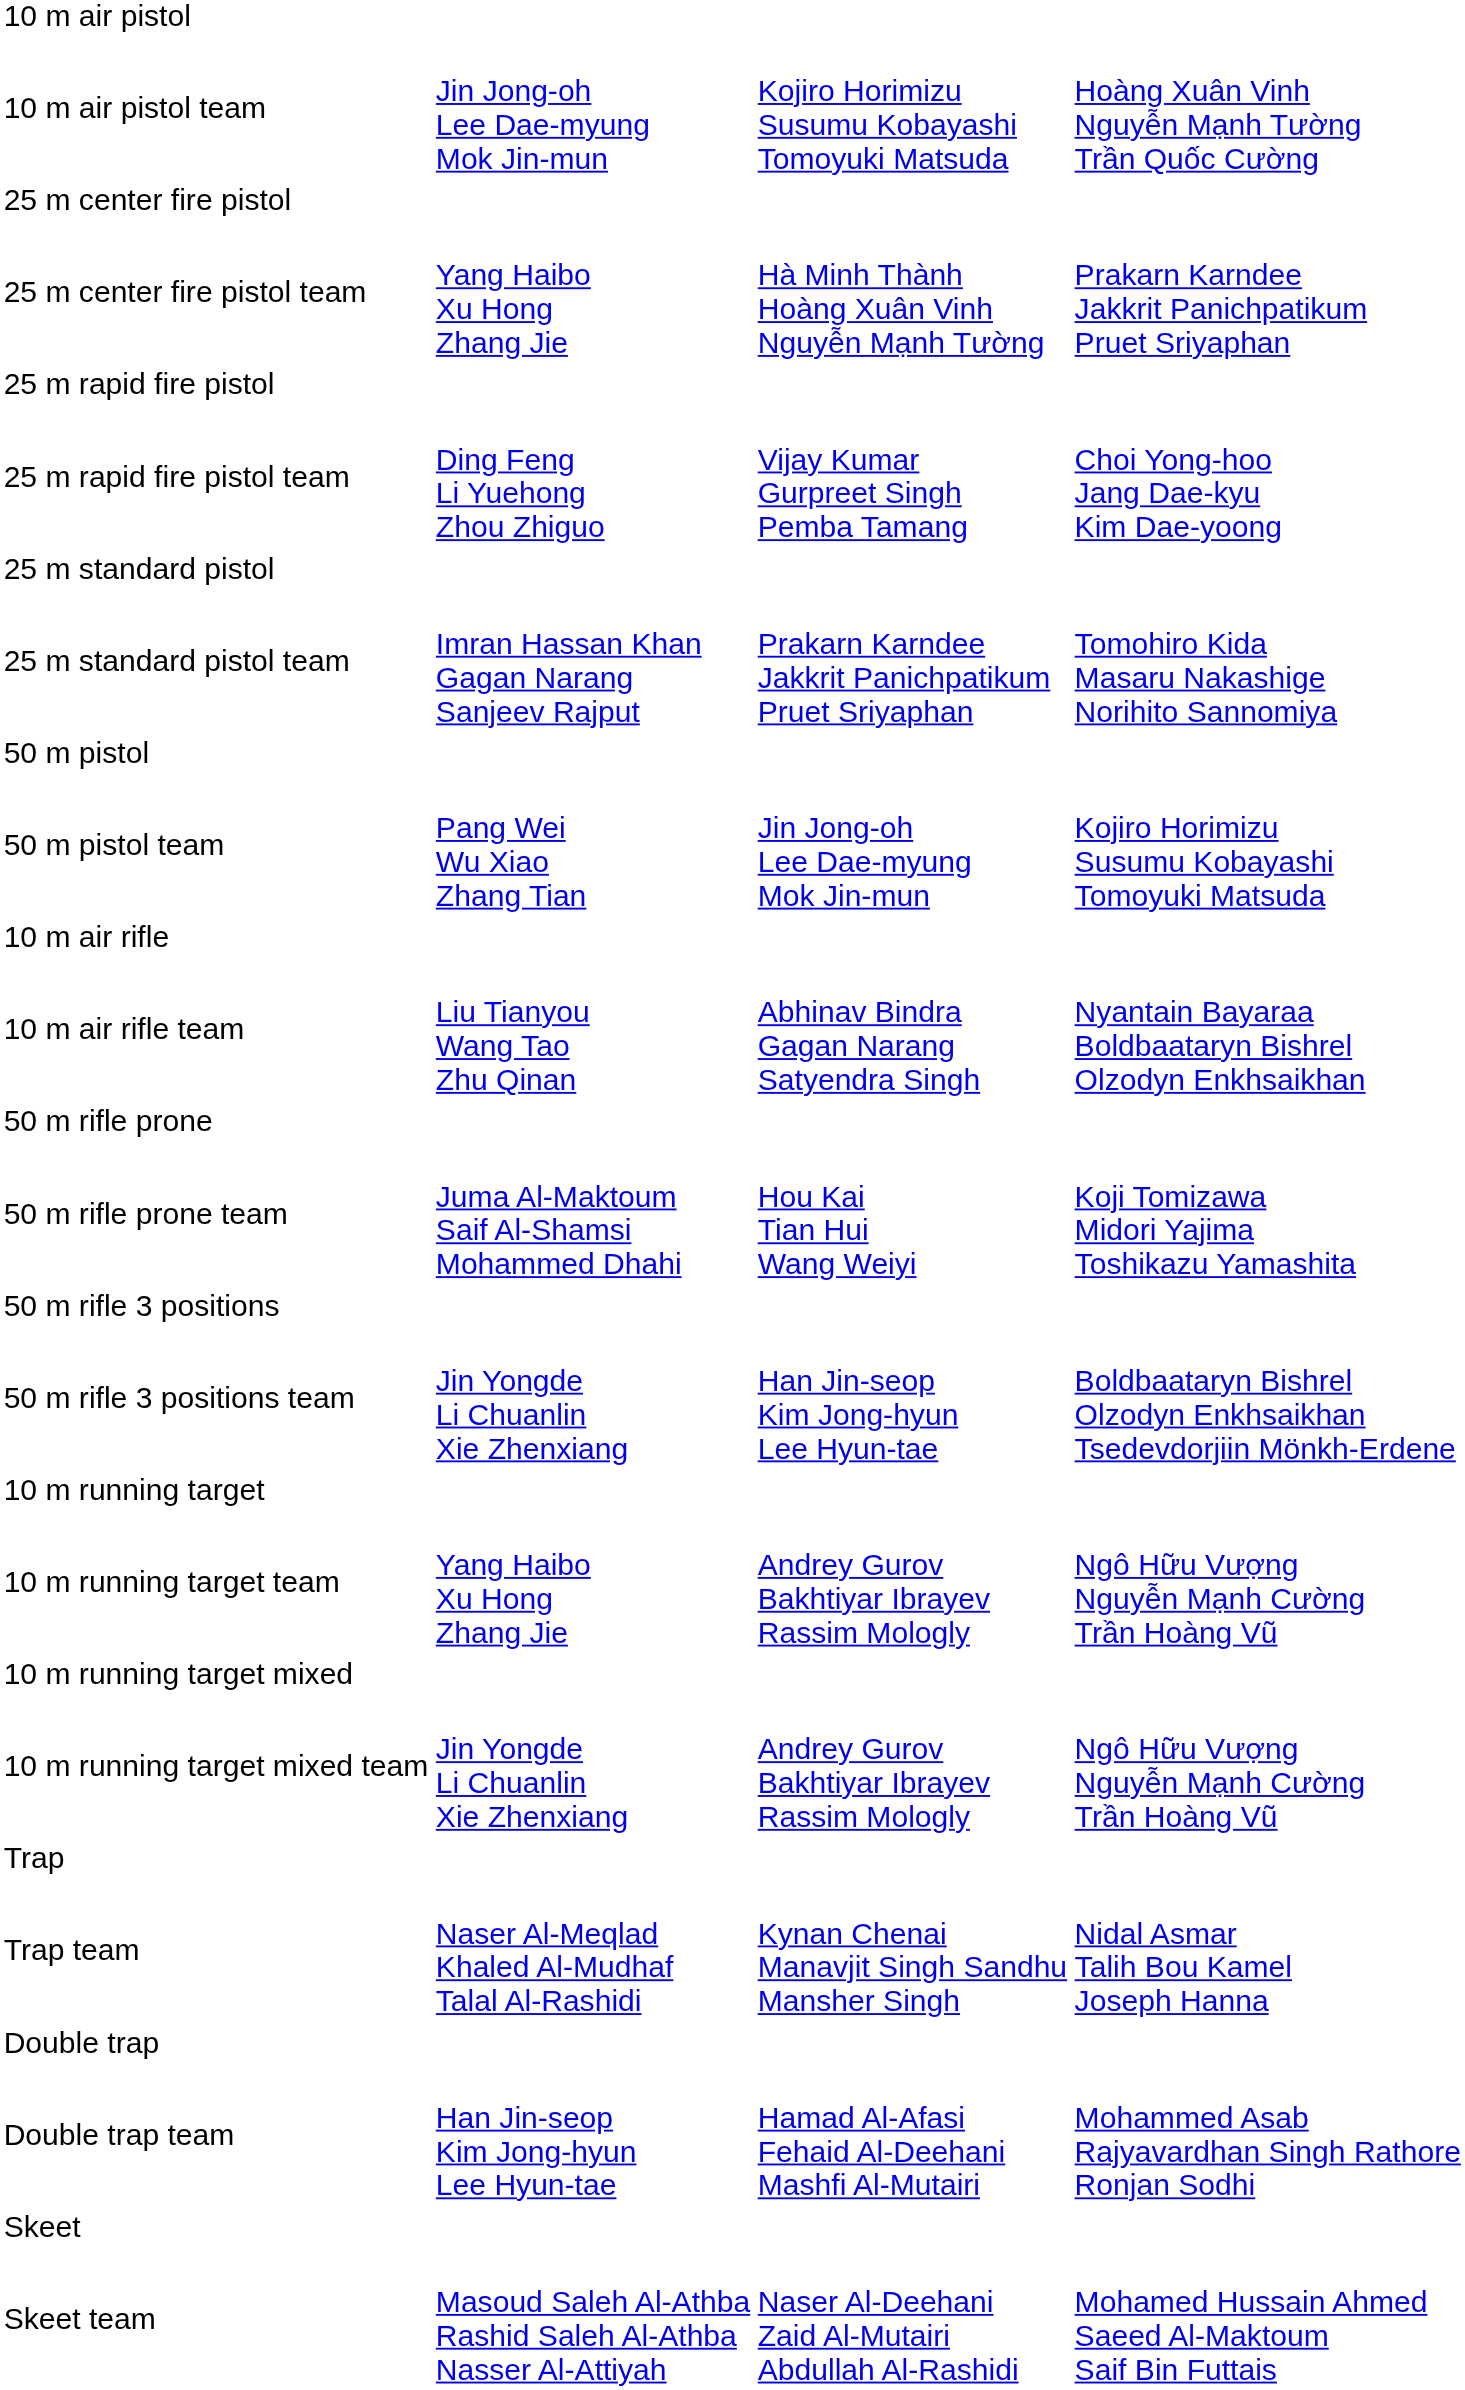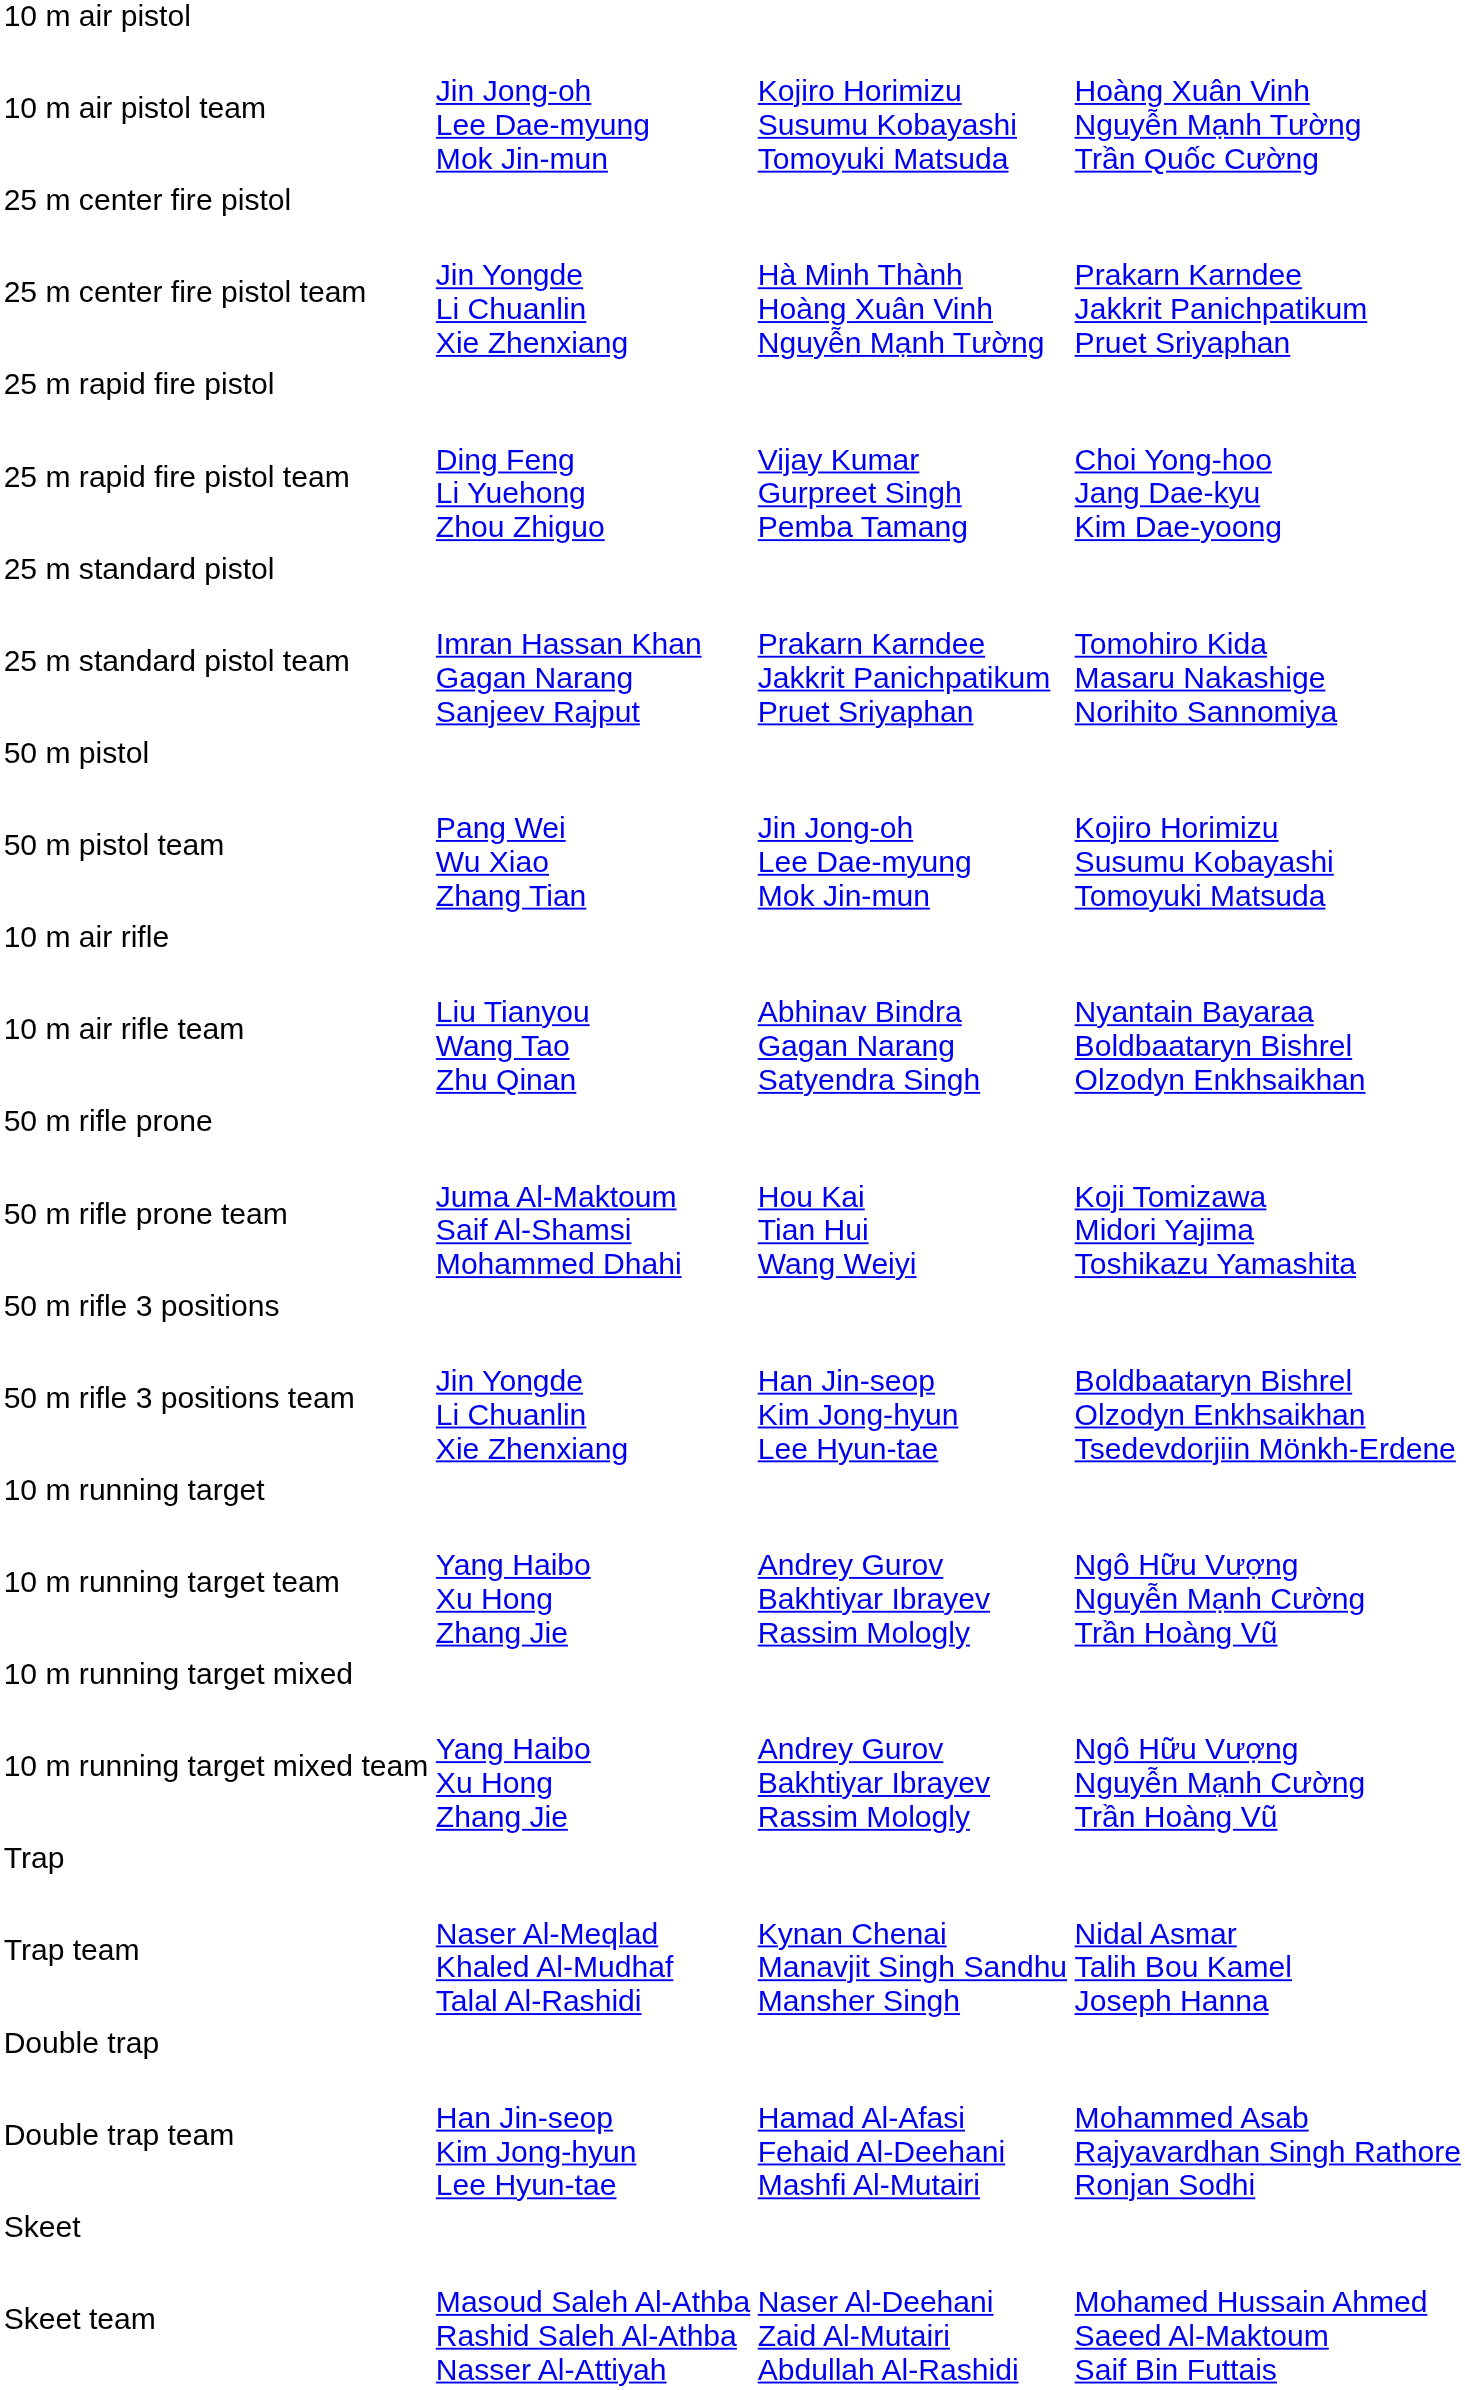 <table>
 <tr>
 <td>10 m air pistol</td>
 <td></td>
 <td></td>
 <td></td>
 </tr>
 <tr>
 <td>10 m air pistol team</td>
 <td><br><a href='#'>Jin Jong-oh</a><br><a href='#'>Lee Dae-myung</a><br><a href='#'>Mok Jin-mun</a></td>
 <td><br><a href='#'>Kojiro Horimizu</a><br><a href='#'>Susumu Kobayashi</a><br><a href='#'>Tomoyuki Matsuda</a></td>
 <td><br><a href='#'>Hoàng Xuân Vinh</a><br><a href='#'>Nguyễn Mạnh Tường</a><br><a href='#'>Trần Quốc Cường</a></td>
 </tr>
 <tr>
 <td>25 m center fire pistol</td>
 <td></td>
 <td></td>
 <td></td>
 </tr>
 <tr>
 <td>25 m center fire pistol team</td>
-<td><br><a href='#'>Yang Haibo</a><br><a href='#'>Xu Hong</a><br><a href='#'>Zhang Jie</a></td>
+<td><br><a href='#'>Jin Yongde</a><br><a href='#'>Li Chuanlin</a><br><a href='#'>Xie Zhenxiang</a></td>
 <td><br><a href='#'>Hà Minh Thành</a><br><a href='#'>Hoàng Xuân Vinh</a><br><a href='#'>Nguyễn Mạnh Tường</a></td>
 <td><br><a href='#'>Prakarn Karndee</a><br><a href='#'>Jakkrit Panichpatikum</a><br><a href='#'>Pruet Sriyaphan</a></td>
 </tr>
 <tr>
 <td>25 m rapid fire pistol</td>
 <td></td>
 <td></td>
 <td></td>
 </tr>
 <tr>
 <td>25 m rapid fire pistol team</td>
 <td><br><a href='#'>Ding Feng</a><br><a href='#'>Li Yuehong</a><br><a href='#'>Zhou Zhiguo</a></td>
 <td><br><a href='#'>Vijay Kumar</a><br><a href='#'>Gurpreet Singh</a><br><a href='#'>Pemba Tamang</a></td>
 <td><br><a href='#'>Choi Yong-hoo</a><br><a href='#'>Jang Dae-kyu</a><br><a href='#'>Kim Dae-yoong</a></td>
 </tr>
 <tr>
 <td>25 m standard pistol</td>
 <td></td>
 <td></td>
 <td></td>
 </tr>
 <tr>
 <td>25 m standard pistol team</td>
 <td><br><a href='#'>Imran Hassan Khan</a><br><a href='#'>Gagan Narang</a><br><a href='#'>Sanjeev Rajput</a></td>
 <td><br><a href='#'>Prakarn Karndee</a><br><a href='#'>Jakkrit Panichpatikum</a><br><a href='#'>Pruet Sriyaphan</a></td>
 <td><br><a href='#'>Tomohiro Kida</a><br><a href='#'>Masaru Nakashige</a><br><a href='#'>Norihito Sannomiya</a></td>
 </tr>
 <tr>
 <td>50 m pistol</td>
 <td></td>
 <td></td>
 <td></td>
 </tr>
 <tr>
 <td>50 m pistol team</td>
 <td><br><a href='#'>Pang Wei</a><br><a href='#'>Wu Xiao</a><br><a href='#'>Zhang Tian</a></td>
 <td><br><a href='#'>Jin Jong-oh</a><br><a href='#'>Lee Dae-myung</a><br><a href='#'>Mok Jin-mun</a></td>
 <td><br><a href='#'>Kojiro Horimizu</a><br><a href='#'>Susumu Kobayashi</a><br><a href='#'>Tomoyuki Matsuda</a></td>
 </tr>
 <tr>
 <td>10 m air rifle</td>
 <td></td>
 <td></td>
 <td></td>
 </tr>
 <tr>
 <td>10 m air rifle team</td>
 <td><br><a href='#'>Liu Tianyou</a><br><a href='#'>Wang Tao</a><br><a href='#'>Zhu Qinan</a></td>
 <td><br><a href='#'>Abhinav Bindra</a><br><a href='#'>Gagan Narang</a><br><a href='#'>Satyendra Singh</a></td>
 <td><br><a href='#'>Nyantain Bayaraa</a><br><a href='#'>Boldbaataryn Bishrel</a><br><a href='#'>Olzodyn Enkhsaikhan</a></td>
 </tr>
 <tr>
 <td>50 m rifle prone</td>
 <td></td>
 <td></td>
 <td></td>
 </tr>
 <tr>
 <td>50 m rifle prone team</td>
 <td><br><a href='#'>Juma Al-Maktoum</a><br><a href='#'>Saif Al-Shamsi</a><br><a href='#'>Mohammed Dhahi</a></td>
 <td><br><a href='#'>Hou Kai</a><br><a href='#'>Tian Hui</a><br><a href='#'>Wang Weiyi</a></td>
 <td><br><a href='#'>Koji Tomizawa</a><br><a href='#'>Midori Yajima</a><br><a href='#'>Toshikazu Yamashita</a></td>
 </tr>
 <tr>
 <td>50 m rifle 3 positions</td>
 <td></td>
 <td></td>
 <td></td>
 </tr>
 <tr>
 <td>50 m rifle 3 positions team</td>
 <td><br><a href='#'>Jin Yongde</a><br><a href='#'>Li Chuanlin</a><br><a href='#'>Xie Zhenxiang</a></td>
 <td><br><a href='#'>Han Jin-seop</a><br><a href='#'>Kim Jong-hyun</a><br><a href='#'>Lee Hyun-tae</a></td>
 <td><br><a href='#'>Boldbaataryn Bishrel</a><br><a href='#'>Olzodyn Enkhsaikhan</a><br><a href='#'>Tsedevdorjiin Mönkh-Erdene</a></td>
 </tr>
 <tr>
 <td>10 m running target</td>
 <td></td>
 <td></td>
 <td></td>
 </tr>
 <tr>
 <td>10 m running target team</td>
 <td><br><a href='#'>Yang Haibo</a><br><a href='#'>Xu Hong</a><br><a href='#'>Zhang Jie</a></td>
 <td><br><a href='#'>Andrey Gurov</a><br><a href='#'>Bakhtiyar Ibrayev</a><br><a href='#'>Rassim Mologly</a></td>
 <td><br><a href='#'>Ngô Hữu Vượng</a><br><a href='#'>Nguyễn Mạnh Cường</a><br><a href='#'>Trần Hoàng Vũ</a></td>
 </tr>
 <tr>
 <td>10 m running target mixed</td>
 <td></td>
 <td></td>
 <td></td>
 </tr>
 <tr>
 <td>10 m running target mixed team</td>
-<td><br><a href='#'>Jin Yongde</a><br><a href='#'>Li Chuanlin</a><br><a href='#'>Xie Zhenxiang</a></td>
+<td><br><a href='#'>Yang Haibo</a><br><a href='#'>Xu Hong</a><br><a href='#'>Zhang Jie</a></td>
 <td><br><a href='#'>Andrey Gurov</a><br><a href='#'>Bakhtiyar Ibrayev</a><br><a href='#'>Rassim Mologly</a></td>
 <td><br><a href='#'>Ngô Hữu Vượng</a><br><a href='#'>Nguyễn Mạnh Cường</a><br><a href='#'>Trần Hoàng Vũ</a></td>
 </tr>
 <tr>
 <td>Trap</td>
 <td></td>
 <td></td>
 <td></td>
 </tr>
 <tr>
 <td>Trap team</td>
 <td><br><a href='#'>Naser Al-Meqlad</a><br><a href='#'>Khaled Al-Mudhaf</a><br><a href='#'>Talal Al-Rashidi</a></td>
 <td><br><a href='#'>Kynan Chenai</a><br><a href='#'>Manavjit Singh Sandhu</a><br><a href='#'>Mansher Singh</a></td>
 <td><br><a href='#'>Nidal Asmar</a><br><a href='#'>Talih Bou Kamel</a><br><a href='#'>Joseph Hanna</a></td>
 </tr>
 <tr>
 <td>Double trap</td>
 <td></td>
 <td></td>
 <td></td>
 </tr>
 <tr>
 <td>Double trap team</td>
 <td><br><a href='#'>Han Jin-seop</a><br><a href='#'>Kim Jong-hyun</a><br><a href='#'>Lee Hyun-tae</a></td>
 <td><br><a href='#'>Hamad Al-Afasi</a><br><a href='#'>Fehaid Al-Deehani</a><br><a href='#'>Mashfi Al-Mutairi</a></td>
 <td><br><a href='#'>Mohammed Asab</a><br><a href='#'>Rajyavardhan Singh Rathore</a><br><a href='#'>Ronjan Sodhi</a></td>
 </tr>
 <tr>
 <td>Skeet</td>
 <td></td>
 <td></td>
 <td></td>
 </tr>
 <tr>
 <td>Skeet team</td>
 <td><br><a href='#'>Masoud Saleh Al-Athba</a><br><a href='#'>Rashid Saleh Al-Athba</a><br><a href='#'>Nasser Al-Attiyah</a></td>
 <td><br><a href='#'>Naser Al-Deehani</a><br><a href='#'>Zaid Al-Mutairi</a><br><a href='#'>Abdullah Al-Rashidi</a></td>
 <td><br><a href='#'>Mohamed Hussain Ahmed</a><br><a href='#'>Saeed Al-Maktoum</a><br><a href='#'>Saif Bin Futtais</a></td>
 </tr>
 </table>
